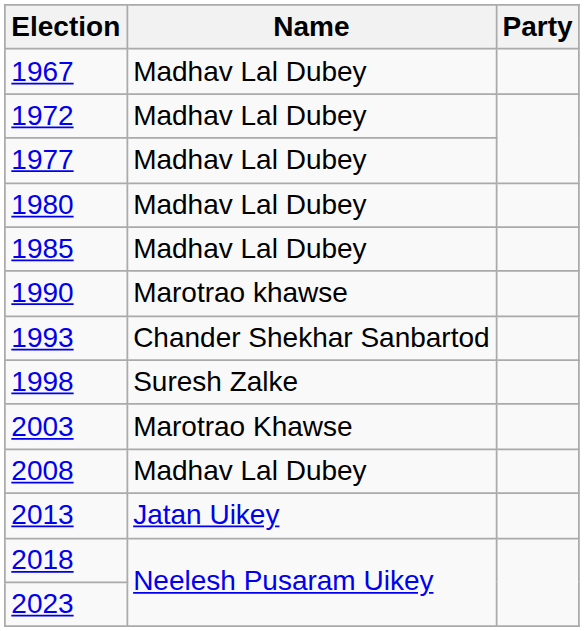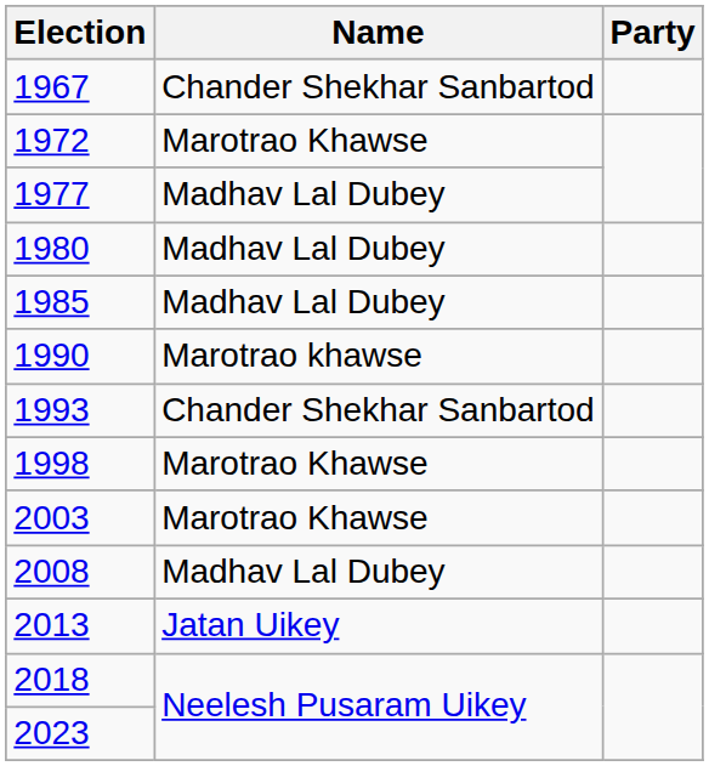 <table class="wikitable sortable">
 <tr>
 <th>Election</th>
 <th>Name</th>
 <th colspan=2>Party</th>
 </tr>
 <tr>
 <td><a href='#'>1967</a></td>
-<td>Madhav Lal Dubey</td>
+<td>Chander Shekhar Sanbartod</td>
 <td></td>
 </tr>
 <tr>
 <td><a href='#'>1972</a></td>
-<td>Madhav Lal Dubey</td>
+<td>Marotrao Khawse</td>
 </tr>
 <tr>
 <td><a href='#'>1977</a></td>
 <td>Madhav Lal Dubey</td>
 </tr>
 <tr>
 <td><a href='#'>1980</a></td>
 <td>Madhav Lal Dubey</td>
 <td></td>
 </tr>
 <tr>
 <td><a href='#'>1985</a></td>
 <td>Madhav Lal Dubey</td>
 <td></td>
 </tr>
 <tr>
 <td><a href='#'>1990</a></td>
 <td>Marotrao khawse</td>
 <td></td>
 </tr>
 <tr>
 <td><a href='#'>1993</a></td>
 <td>Chander Shekhar Sanbartod</td>
 <td></td>
 </tr>
 <tr>
 <td><a href='#'>1998</a></td>
-<td>Suresh Zalke</td>
+<td>Marotrao Khawse</td>
 </tr>
 <tr>
 <td><a href='#'>2003</a></td>
 <td>Marotrao Khawse</td>
 <td></td>
 </tr>
 <tr>
 <td><a href='#'>2008</a></td>
 <td>Madhav Lal Dubey</td>
 </tr>
 <tr>
 <td><a href='#'>2013</a></td>
 <td><a href='#'>Jatan Uikey</a></td>
 <td></td>
 </tr>
 <tr>
 <td><a href='#'>2018</a></td>
 <td Rowspan=2><a href='#'>Neelesh Pusaram Uikey</a></td>
 </tr>
 <tr>
 <td><a href='#'>2023</a></td>
 </tr>
 </table>
